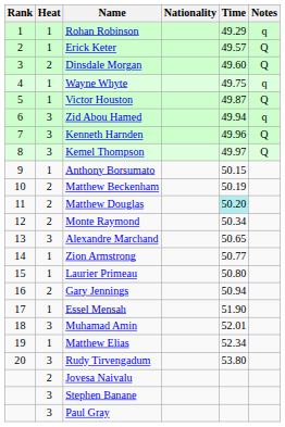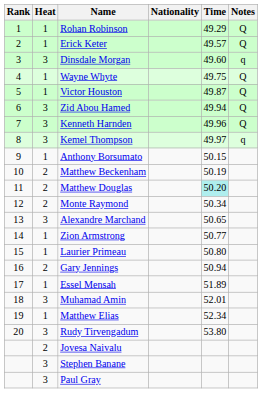 <table class="wikitable sortable" style="text-align:center">
 <tr>
 <th>Rank</th>
 <th>Heat</th>
 <th>Name</th>
 <th>Nationality</th>
 <th>Time</th>
 <th>Notes</th>
 </tr>
 <tr bgcolor=ccffcc>
 <td>1</td>
 <td>1</td>
 <td align=left><a href='#'>Rohan Robinson</a></td>
 <td align=left></td>
 <td>49.29</td>
-<td>q</td>
+<td>Q</td>
 </tr>
 <tr bgcolor=ccffcc>
 <td>2</td>
 <td>1</td>
 <td align=left><a href='#'>Erick Keter</a></td>
 <td align=left></td>
 <td>49.57</td>
 <td>Q</td>
 </tr>
 <tr bgcolor=ccffcc>
 <td>3</td>
-<td>2</td>
+<td>3</td>
 <td align=left><a href='#'>Dinsdale Morgan</a></td>
 <td align=left></td>
 <td>49.60</td>
-<td>Q</td>
+<td>q</td>
 </tr>
 <tr bgcolor=ddffdd>
 <td>4</td>
 <td>1</td>
 <td align=left><a href='#'>Wayne Whyte</a></td>
 <td align=left></td>
 <td>49.75</td>
-<td>q</td>
+<td>Q</td>
 </tr>
 <tr bgcolor=ccffcc>
 <td>5</td>
 <td>1</td>
 <td align=left><a href='#'>Victor Houston</a></td>
 <td align=left></td>
 <td>49.87</td>
 <td>Q</td>
 </tr>
 <tr bgcolor=ccffcc>
 <td>6</td>
 <td>3</td>
 <td align=left><a href='#'>Zid Abou Hamed</a></td>
 <td align=left></td>
 <td>49.94</td>
-<td>q</td>
+<td>Q</td>
 </tr>
 <tr bgcolor=ccffcc>
 <td>7</td>
 <td>3</td>
 <td align=left><a href='#'>Kenneth Harnden</a></td>
 <td align=left></td>
 <td>49.96</td>
 <td>Q</td>
 </tr>
 <tr bgcolor=ddffdd>
 <td>8</td>
 <td>3</td>
 <td align=left><a href='#'>Kemel Thompson</a></td>
 <td align=left></td>
 <td>49.97</td>
-<td>Q</td>
+<td>q</td>
 </tr>
 <tr>
 <td>9</td>
 <td>1</td>
 <td align=left><a href='#'>Anthony Borsumato</a></td>
 <td align=left></td>
 <td>50.15</td>
 <td></td>
 </tr>
 <tr>
 <td>10</td>
 <td>2</td>
 <td align=left><a href='#'>Matthew Beckenham</a></td>
 <td align=left></td>
 <td>50.19</td>
 <td></td>
 </tr>
 <tr>
 <td>11</td>
 <td>2</td>
 <td align=left><a href='#'>Matthew Douglas</a></td>
 <td align=left></td>
 <td style="background: paleturquoise;">50.20</td>
 <td></td>
 </tr>
 <tr>
 <td>12</td>
 <td>2</td>
 <td align=left><a href='#'>Monte Raymond</a></td>
 <td align=left></td>
 <td>50.34</td>
 <td></td>
 </tr>
 <tr>
 <td>13</td>
 <td>3</td>
 <td align=left><a href='#'>Alexandre Marchand</a></td>
 <td align=left></td>
 <td>50.65</td>
 <td></td>
 </tr>
 <tr>
 <td>14</td>
 <td>1</td>
 <td align=left><a href='#'>Zion Armstrong</a></td>
 <td align=left></td>
 <td>50.77</td>
 <td></td>
 </tr>
 <tr>
 <td>15</td>
 <td>1</td>
 <td align=left><a href='#'>Laurier Primeau</a></td>
 <td align=left></td>
 <td>50.80</td>
 <td></td>
 </tr>
 <tr>
 <td>16</td>
 <td>2</td>
 <td align=left><a href='#'>Gary Jennings</a></td>
 <td align=left></td>
 <td>50.94</td>
 <td></td>
 </tr>
 <tr>
 <td>17</td>
 <td>1</td>
 <td align=left><a href='#'>Essel Mensah</a></td>
 <td align=left></td>
-<td>51.90</td>
+<td>51.89</td>
 <td></td>
 </tr>
 <tr>
 <td>18</td>
 <td>3</td>
 <td align=left><a href='#'>Muhamad Amin</a></td>
 <td align=left></td>
 <td>52.01</td>
 <td></td>
 </tr>
 <tr>
 <td>19</td>
 <td>1</td>
 <td align=left><a href='#'>Matthew Elias</a></td>
 <td align=left></td>
 <td>52.34</td>
 <td></td>
 </tr>
 <tr>
 <td>20</td>
 <td>3</td>
 <td align=left><a href='#'>Rudy Tirvengadum</a></td>
 <td align=left></td>
 <td>53.80</td>
 <td></td>
 </tr>
 <tr>
 <td></td>
 <td>2</td>
 <td align=left><a href='#'>Jovesa Naivalu</a></td>
 <td align=left></td>
 <td></td>
 <td></td>
 </tr>
 <tr>
 <td></td>
 <td>3</td>
 <td align=left><a href='#'>Stephen Banane</a></td>
 <td align=left></td>
 <td></td>
 <td></td>
 </tr>
 <tr>
 <td></td>
 <td>3</td>
 <td align=left><a href='#'>Paul Gray</a></td>
 <td align=left></td>
 <td></td>
 <td></td>
 </tr>
 </table>
